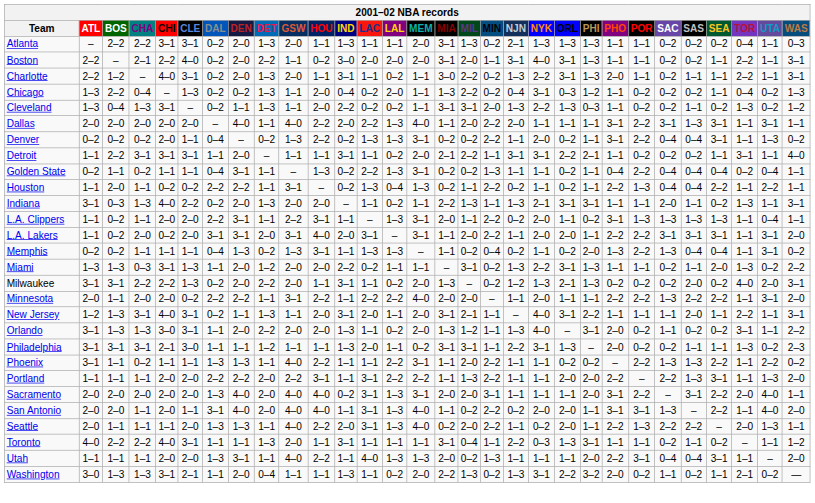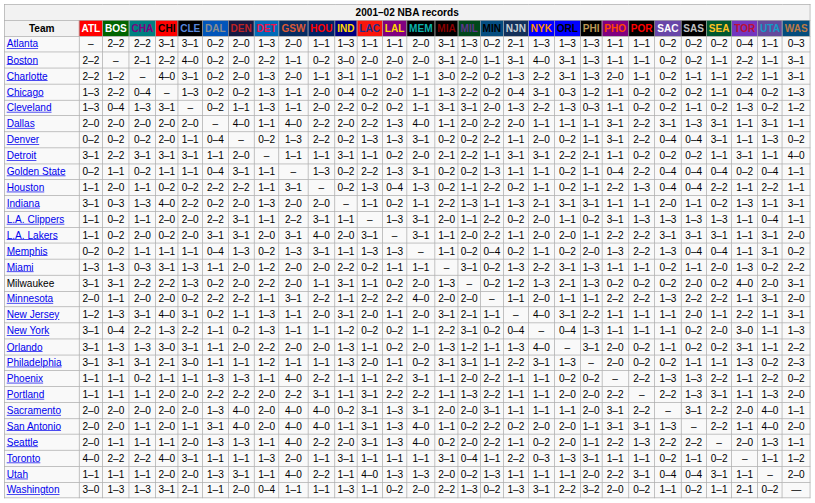 <table class="wikitable" style="font-size:90%; text-align:center;">
 <tr>
 <th colspan=30>2001–02 NBA records</th>
 </tr>
 <tr>
 <th width=100>Team</th>
 <th style="background:#FF0000;color:#FFFFFF;width=35">ATL</th>
 <th style="background:#006400;color:#FFFFFF;width=35">BOS</th>
 <th style="background:#008080;color:#800080;width=35">CHA</th>
 <th style="background:#FF0000;color:#000000;width=35">CHI</th>
 <th style="background:#000000;color:#5787DC;width=35">CLE</th>
 <th style="background:#0055BA;color:#898D8F;width=35">DAL</th>
 <th style="background:#141A44;color:#BC2224;width=35">DEN</th>
 <th style="background:#006BB7;color:#ED164B;width=35">DET</th>
 <th style="background:#072E63;color:#DC5A34;width=35">GSW</th>
 <th style="background:#002366;color:#FF0000;width=35">HOU</th>
 <th style="background:#000080;color:#FFD700;width=35">IND</th>
 <th style="background:#F9160D;color:#1A2E8B;width=35">LAC</th>
 <th style="background:#800080;color:#FFD700;width=35">LAL</th>
 <th style="background:#000000;color:#0CB2AC;width=35">MEM</th>
 <th style="background:#000000;color:#8B0000;width=35">MIA</th>
 <th style="background:#00471B;color:#5C378A;width=35">MIL</th>
 <th style="background:#044D80;color:#000000;width=35">MIN</th>
 <th style="background:#12305B;color:#C4CED4;width=35">NJN</th>
 <th style="background:#0000FF;color:#FF8C00;width=35">NYK</th>
 <th style="background:#0000FF;color:#000000;width=35">ORL</th>
 <th style="background:#000000;color:#BB9754;width=35">PHI</th>
 <th style="background:#800080;color:#FF4500;width=35">PHO</th>
 <th style="background:#000000;color:#FF0000;width=35">POR</th>
 <th style="background:#6846A8;color:#FFFFFF;width=35">SAC</th>
 <th style="background:#000000;color:#C0C0C0;width=35">SAS</th>
 <th style="background:#005831;color:#FFC322;width=35">SEA</th>
 <th style="background:#7436BF;color:#BE0F34;width=35">TOR</th>
 <th style="background:#644A9C;color:#149BC7;width=35">UTA</th>
 <th style="background:#044D7D;color:#BC7A44;width=35">WAS</th>
 </tr>
 <tr>
 <td style="text-align:left;"><a href='#'>Atlanta</a></td>
 <td>–</td>
 <td>2–2</td>
 <td>2–2</td>
 <td>3–1</td>
 <td>3–1</td>
 <td>0–2</td>
 <td>2–0</td>
 <td>1–3</td>
 <td>2–0</td>
 <td>1–1</td>
 <td>1–3</td>
 <td>1–1</td>
 <td>1–1</td>
 <td>2–0</td>
 <td>3–1</td>
 <td>1–3</td>
 <td>0–2</td>
 <td>2–1</td>
 <td>1–3</td>
 <td>1–3</td>
 <td>1–3</td>
 <td>1–1</td>
 <td>1–1</td>
 <td>0–2</td>
 <td>0–2</td>
 <td>0–2</td>
 <td>0–4</td>
 <td>1–1</td>
 <td>0–3</td>
 </tr>
 <tr>
 <td style="text-align:left;"><a href='#'>Boston</a></td>
 <td>2–2</td>
 <td>–</td>
 <td>2–1</td>
 <td>2–2</td>
 <td>4–0</td>
 <td>0–2</td>
 <td>2–0</td>
 <td>2–2</td>
 <td>1–1</td>
 <td>0–2</td>
 <td>3–0</td>
 <td>2–0</td>
 <td>2–0</td>
 <td>2–0</td>
 <td>3–1</td>
 <td>2–0</td>
 <td>1–1</td>
 <td>3–1</td>
 <td>4–0</td>
 <td>3–1</td>
 <td>1–3</td>
 <td>1–1</td>
 <td>1–1</td>
 <td>0–2</td>
 <td>0–2</td>
 <td>1–1</td>
 <td>2–2</td>
 <td>1–1</td>
 <td>3–1</td>
 </tr>
 <tr>
 <td style="text-align:left;"><a href='#'>Charlotte</a></td>
 <td>2–2</td>
 <td>1–2</td>
 <td>–</td>
 <td>4–0</td>
 <td>3–1</td>
 <td>0–2</td>
 <td>2–0</td>
 <td>1–3</td>
 <td>2–0</td>
 <td>1–1</td>
 <td>3–1</td>
 <td>1–1</td>
 <td>0–2</td>
 <td>1–1</td>
 <td>3–0</td>
 <td>2–2</td>
 <td>0–2</td>
 <td>1–3</td>
 <td>2–2</td>
 <td>3–1</td>
 <td>1–3</td>
 <td>2–0</td>
 <td>1–1</td>
 <td>0–2</td>
 <td>1–1</td>
 <td>1–1</td>
 <td>2–2</td>
 <td>1–1</td>
 <td>3–1</td>
 </tr>
 <tr>
 <td style="text-align:left;"><a href='#'>Chicago</a></td>
 <td>1–3</td>
 <td>2–2</td>
 <td>0–4</td>
 <td>–</td>
 <td>1–3</td>
 <td>0–2</td>
 <td>0–2</td>
 <td>1–3</td>
 <td>1–1</td>
 <td>2–0</td>
 <td>0–4</td>
 <td>0–2</td>
 <td>2–0</td>
 <td>1–1</td>
 <td>1–3</td>
 <td>2–2</td>
 <td>0–2</td>
 <td>0–4</td>
 <td>3–1</td>
 <td>0–3</td>
 <td>1–2</td>
 <td>1–1</td>
 <td>0–2</td>
 <td>0–2</td>
 <td>0–2</td>
 <td>1–1</td>
 <td>0–4</td>
 <td>0–2</td>
 <td>1–3</td>
 </tr>
 <tr>
 <td style="text-align:left;"><a href='#'>Cleveland</a></td>
 <td>1–3</td>
 <td>0–4</td>
 <td>1–3</td>
 <td>3–1</td>
 <td>–</td>
 <td>0–2</td>
 <td>1–1</td>
 <td>1–3</td>
 <td>1–1</td>
 <td>2–0</td>
 <td>2–2</td>
 <td>0–2</td>
 <td>0–2</td>
 <td>1–1</td>
 <td>3–1</td>
 <td>3–1</td>
 <td>2–0</td>
 <td>1–3</td>
 <td>2–2</td>
 <td>1–3</td>
 <td>0–3</td>
 <td>1–1</td>
 <td>0–2</td>
 <td>0–2</td>
 <td>1–1</td>
 <td>0–2</td>
 <td>1–3</td>
 <td>0–2</td>
 <td>1–2</td>
 </tr>
 <tr>
 <td style="text-align:left;"><a href='#'>Dallas</a></td>
 <td>2–0</td>
 <td>2–0</td>
 <td>2–0</td>
 <td>2–0</td>
 <td>2–0</td>
 <td>–</td>
 <td>4–0</td>
 <td>1–1</td>
 <td>4–0</td>
 <td>2–2</td>
 <td>2–0</td>
 <td>2–2</td>
 <td>1–3</td>
 <td>4–0</td>
 <td>1–1</td>
 <td>2–0</td>
 <td>2–2</td>
 <td>2–0</td>
 <td>1–1</td>
 <td>1–1</td>
 <td>1–1</td>
 <td>3–1</td>
 <td>2–2</td>
 <td>3–1</td>
 <td>1–3</td>
 <td>3–1</td>
 <td>1–1</td>
 <td>3–1</td>
 <td>1–1</td>
 </tr>
 <tr>
 <td style="text-align:left;"><a href='#'>Denver</a></td>
 <td>0–2</td>
 <td>0–2</td>
 <td>0–2</td>
 <td>2–0</td>
 <td>1–1</td>
 <td>0–4</td>
 <td>–</td>
 <td>0–2</td>
 <td>1–3</td>
 <td>2–2</td>
 <td>0–2</td>
 <td>1–3</td>
 <td>1–3</td>
 <td>3–1</td>
 <td>0–2</td>
 <td>0–2</td>
 <td>2–2</td>
 <td>1–1</td>
 <td>2–0</td>
 <td>0–2</td>
 <td>1–1</td>
 <td>3–1</td>
 <td>2–2</td>
 <td>0–4</td>
 <td>0–4</td>
 <td>3–1</td>
 <td>1–1</td>
 <td>1–3</td>
 <td>0–2</td>
 </tr>
 <tr>
 <td style="text-align:left;"><a href='#'>Detroit</a></td>
-<td>1–1</td>
+<td>3–1</td>
 <td>2–2</td>
 <td>3–1</td>
 <td>3–1</td>
 <td>3–1</td>
 <td>1–1</td>
 <td>2–0</td>
 <td>–</td>
 <td>1–1</td>
 <td>1–1</td>
 <td>3–1</td>
 <td>1–1</td>
 <td>0–2</td>
 <td>2–0</td>
 <td>2–1</td>
 <td>2–2</td>
 <td>1–1</td>
 <td>3–1</td>
 <td>3–1</td>
 <td>2–2</td>
 <td>2–1</td>
 <td>1–1</td>
 <td>0–2</td>
 <td>0–2</td>
 <td>0–2</td>
 <td>1–1</td>
 <td>3–1</td>
 <td>1–1</td>
 <td>4–0</td>
 </tr>
 <tr>
 <td style="text-align:left;"><a href='#'>Golden State</a></td>
 <td>0–2</td>
 <td>1–1</td>
 <td>0–2</td>
 <td>1–1</td>
 <td>1–1</td>
 <td>0–4</td>
 <td>3–1</td>
 <td>1–1</td>
 <td>–</td>
 <td>1–3</td>
 <td>0–2</td>
 <td>2–2</td>
 <td>1–3</td>
 <td>3–1</td>
 <td>0–2</td>
 <td>0–2</td>
 <td>1–3</td>
 <td>1–1</td>
 <td>1–1</td>
 <td>0–2</td>
 <td>1–1</td>
 <td>0–4</td>
 <td>2–2</td>
 <td>0–4</td>
 <td>0–4</td>
 <td>0–4</td>
 <td>0–2</td>
 <td>0–4</td>
 <td>1–1</td>
 </tr>
 <tr>
 <td style="text-align:left;"><a href='#'>Houston</a></td>
 <td>1–1</td>
 <td>2–0</td>
 <td>1–1</td>
 <td>0–2</td>
 <td>0–2</td>
 <td>2–2</td>
 <td>2–2</td>
 <td>1–1</td>
 <td>3–1</td>
 <td>–</td>
 <td>0–2</td>
 <td>1–3</td>
 <td>0–4</td>
 <td>1–3</td>
 <td>0–2</td>
 <td>1–1</td>
 <td>2–2</td>
 <td>0–2</td>
 <td>1–1</td>
 <td>0–2</td>
 <td>1–1</td>
 <td>2–2</td>
 <td>1–3</td>
 <td>0–4</td>
 <td>0–4</td>
 <td>2–2</td>
 <td>1–1</td>
 <td>2–2</td>
 <td>1–1</td>
 </tr>
 <tr>
 <td style="text-align:left;"><a href='#'>Indiana</a></td>
 <td>3–1</td>
 <td>0–3</td>
 <td>1–3</td>
 <td>4–0</td>
 <td>2–2</td>
 <td>0–2</td>
 <td>2–0</td>
 <td>1–3</td>
 <td>2–0</td>
 <td>2–0</td>
 <td>–</td>
 <td>1–1</td>
 <td>0–2</td>
 <td>1–1</td>
 <td>2–2</td>
 <td>1–3</td>
 <td>1–1</td>
 <td>1–3</td>
 <td>2–1</td>
 <td>3–1</td>
 <td>3–1</td>
 <td>1–1</td>
 <td>1–1</td>
 <td>2–0</td>
 <td>1–1</td>
 <td>0–2</td>
 <td>1–3</td>
 <td>1–1</td>
 <td>3–1</td>
 </tr>
 <tr>
 <td style="text-align:left;"><a href='#'>L.A. Clippers</a></td>
 <td>1–1</td>
 <td>0–2</td>
 <td>1–1</td>
 <td>2–0</td>
 <td>2–0</td>
 <td>2–2</td>
 <td>3–1</td>
 <td>1–1</td>
 <td>2–2</td>
 <td>3–1</td>
 <td>1–1</td>
 <td>–</td>
 <td>1–3</td>
 <td>3–1</td>
 <td>2–0</td>
 <td>1–1</td>
 <td>2–2</td>
 <td>0–2</td>
 <td>2–0</td>
 <td>1–1</td>
 <td>0–2</td>
 <td>3–1</td>
 <td>1–3</td>
 <td>1–3</td>
 <td>1–3</td>
 <td>1–3</td>
 <td>1–1</td>
 <td>0–4</td>
 <td>1–1</td>
 </tr>
 <tr>
 <td style="text-align:left;"><a href='#'>L.A. Lakers</a></td>
 <td>1–1</td>
 <td>0–2</td>
 <td>2–0</td>
 <td>0–2</td>
 <td>2–0</td>
 <td>3–1</td>
 <td>3–1</td>
 <td>2–0</td>
 <td>3–1</td>
 <td>4–0</td>
 <td>2–0</td>
 <td>3–1</td>
 <td>–</td>
 <td>3–1</td>
 <td>1–1</td>
 <td>2–0</td>
 <td>2–2</td>
 <td>1–1</td>
 <td>2–0</td>
 <td>2–0</td>
 <td>1–1</td>
 <td>2–2</td>
 <td>2–2</td>
 <td>3–1</td>
 <td>3–1</td>
 <td>3–1</td>
 <td>1–1</td>
 <td>3–1</td>
 <td>2–0</td>
 </tr>
 <tr>
 <td style="text-align:left;"><a href='#'>Memphis</a></td>
 <td>0–2</td>
 <td>0–2</td>
 <td>1–1</td>
 <td>1–1</td>
 <td>1–1</td>
 <td>0–4</td>
 <td>1–3</td>
 <td>0–2</td>
 <td>1–3</td>
 <td>3–1</td>
 <td>1–1</td>
 <td>1–3</td>
 <td>1–3</td>
 <td>–</td>
 <td>1–1</td>
 <td>0–2</td>
 <td>0–4</td>
 <td>0–2</td>
 <td>1–1</td>
 <td>0–2</td>
 <td>2–0</td>
 <td>1–3</td>
 <td>2–2</td>
 <td>1–3</td>
 <td>0–4</td>
 <td>0–4</td>
 <td>1–1</td>
 <td>3–1</td>
 <td>0–2</td>
 </tr>
 <tr>
 <td style="text-align:left;"><a href='#'>Miami</a></td>
 <td>1–3</td>
 <td>1–3</td>
 <td>0–3</td>
 <td>3–1</td>
 <td>1–3</td>
 <td>1–1</td>
 <td>2–0</td>
 <td>1–2</td>
 <td>2–0</td>
 <td>2–0</td>
 <td>2–2</td>
 <td>0–2</td>
 <td>1–1</td>
 <td>1–1</td>
 <td>–</td>
 <td>3–1</td>
 <td>0–2</td>
 <td>1–3</td>
 <td>2–2</td>
 <td>3–1</td>
 <td>1–3</td>
 <td>1–1</td>
 <td>1–1</td>
 <td>0–2</td>
 <td>1–1</td>
 <td>2–0</td>
 <td>1–3</td>
 <td>0–2</td>
 <td>2–2</td>
 </tr>
 <tr>
 <td style="text-align:left;">Milwaukee</td>
 <td>3–1</td>
 <td>3–1</td>
 <td>2–2</td>
 <td>2–2</td>
 <td>1–3</td>
 <td>0–2</td>
 <td>2–0</td>
 <td>2–2</td>
 <td>2–0</td>
 <td>1–1</td>
 <td>3–1</td>
 <td>1–1</td>
 <td>0–2</td>
 <td>2–0</td>
 <td>1–3</td>
 <td>–</td>
 <td>0–2</td>
 <td>1–2</td>
 <td>1–3</td>
 <td>2–1</td>
 <td>1–3</td>
 <td>0–2</td>
 <td>0–2</td>
 <td>0–2</td>
 <td>2–0</td>
 <td>0–2</td>
 <td>4–0</td>
 <td>2–0</td>
 <td>3–1</td>
 </tr>
 <tr>
 <td style="text-align:left;"><a href='#'>Minnesota</a></td>
 <td>2–0</td>
 <td>1–1</td>
 <td>2–0</td>
 <td>2–0</td>
 <td>0–2</td>
 <td>2–2</td>
 <td>2–2</td>
 <td>1–1</td>
 <td>3–1</td>
 <td>2–2</td>
 <td>1–1</td>
 <td>2–2</td>
 <td>2–2</td>
 <td>4–0</td>
 <td>2–0</td>
 <td>2–0</td>
 <td>–</td>
 <td>1–1</td>
 <td>2–0</td>
 <td>1–1</td>
 <td>1–1</td>
 <td>2–2</td>
 <td>2–2</td>
 <td>1–3</td>
 <td>2–2</td>
 <td>2–2</td>
 <td>1–1</td>
 <td>3–1</td>
 <td>2–0</td>
 </tr>
 <tr>
 <td style="text-align:left;"><a href='#'>New Jersey</a></td>
 <td>1–2</td>
 <td>1–3</td>
 <td>3–1</td>
 <td>4–0</td>
 <td>3–1</td>
 <td>0–2</td>
 <td>1–1</td>
 <td>1–3</td>
 <td>1–1</td>
 <td>2–0</td>
 <td>3–1</td>
 <td>2–0</td>
 <td>1–1</td>
 <td>2–0</td>
 <td>3–1</td>
 <td>2–1</td>
 <td>1–1</td>
 <td>–</td>
 <td>4–0</td>
 <td>3–1</td>
 <td>2–2</td>
 <td>1–1</td>
 <td>1–1</td>
 <td>1–1</td>
 <td>2–0</td>
 <td>1–1</td>
 <td>2–2</td>
 <td>1–1</td>
 <td>3–1</td>
 </tr>
 <tr>
+<td style="text-align:left;"><a href='#'>New York</a></td>
+<td>3–1</td>
+<td>0–4</td>
+<td>2–2</td>
+<td>1–3</td>
+<td>2–2</td>
+<td>1–1</td>
+<td>0–2</td>
+<td>1–3</td>
+<td>1–1</td>
+<td>1–1</td>
+<td>1–2</td>
+<td>0–2</td>
+<td>0–2</td>
+<td>1–1</td>
+<td>2–2</td>
+<td>3–1</td>
+<td>0–2</td>
+<td>0–4</td>
+<td>–</td>
+<td>0–4</td>
+<td>1–3</td>
+<td>1–1</td>
+<td>1–1</td>
+<td>1–1</td>
+<td>0–2</td>
+<td>2–0</td>
+<td>3–0</td>
+<td>1–1</td>
+<td>1–3</td>
+</tr>
+<tr>
 <td style="text-align:left;"><a href='#'>Orlando</a></td>
 <td>3–1</td>
 <td>1–3</td>
 <td>1–3</td>
 <td>3–0</td>
 <td>3–1</td>
 <td>1–1</td>
 <td>2–0</td>
 <td>2–2</td>
 <td>2–0</td>
 <td>2–0</td>
 <td>1–3</td>
 <td>1–1</td>
 <td>0–2</td>
 <td>2–0</td>
 <td>1–3</td>
 <td>1–2</td>
 <td>1–1</td>
 <td>1–3</td>
 <td>4–0</td>
 <td>–</td>
 <td>3–1</td>
 <td>2–0</td>
 <td>0–2</td>
 <td>1–1</td>
 <td>0–2</td>
 <td>0–2</td>
 <td>3–1</td>
 <td>1–1</td>
 <td>2–2</td>
 </tr>
 <tr>
 <td style="text-align:left;"><a href='#'>Philadelphia</a></td>
 <td>3–1</td>
 <td>3–1</td>
 <td>3–1</td>
 <td>2–1</td>
 <td>3–0</td>
 <td>1–1</td>
 <td>1–1</td>
 <td>1–2</td>
 <td>1–1</td>
 <td>1–1</td>
 <td>1–3</td>
 <td>2–0</td>
 <td>1–1</td>
 <td>0–2</td>
 <td>3–1</td>
 <td>3–1</td>
 <td>1–1</td>
 <td>2–2</td>
 <td>3–1</td>
 <td>1–3</td>
 <td>–</td>
 <td>2–0</td>
 <td>0–2</td>
 <td>0–2</td>
 <td>1–1</td>
 <td>1–1</td>
 <td>1–3</td>
 <td>0–2</td>
 <td>2–3</td>
 </tr>
 <tr>
 <td style="text-align:left;"><a href='#'>Phoenix</a></td>
-<td>3–1</td>
+<td>1–1</td>
 <td>1–1</td>
 <td>0–2</td>
 <td>1–1</td>
 <td>1–1</td>
 <td>1–3</td>
 <td>1–3</td>
 <td>1–1</td>
 <td>4–0</td>
 <td>2–2</td>
 <td>1–1</td>
 <td>1–1</td>
 <td>2–2</td>
 <td>3–1</td>
 <td>1–1</td>
 <td>2–0</td>
 <td>2–2</td>
 <td>1–1</td>
 <td>1–1</td>
 <td>0–2</td>
 <td>0–2</td>
 <td>–</td>
 <td>2–2</td>
 <td>1–3</td>
 <td>1–3</td>
 <td>2–2</td>
 <td>1–1</td>
 <td>2–2</td>
 <td>0–2</td>
 </tr>
 <tr>
 <td style="text-align:left;"><a href='#'>Portland</a></td>
 <td>1–1</td>
 <td>1–1</td>
 <td>1–1</td>
 <td>2–0</td>
 <td>2–0</td>
 <td>2–2</td>
 <td>2–2</td>
 <td>2–0</td>
 <td>2–2</td>
 <td>3–1</td>
 <td>1–1</td>
 <td>3–1</td>
 <td>2–2</td>
 <td>2–2</td>
 <td>1–1</td>
 <td>1–3</td>
 <td>2–2</td>
 <td>1–1</td>
 <td>1–1</td>
 <td>2–0</td>
 <td>2–0</td>
 <td>2–2</td>
 <td>–</td>
 <td>2–2</td>
 <td>1–3</td>
 <td>3–1</td>
 <td>1–1</td>
 <td>1–3</td>
 <td>2–0</td>
 </tr>
 <tr>
 <td style="text-align:left;"><a href='#'>Sacramento</a></td>
 <td>2–0</td>
 <td>2–0</td>
 <td>2–0</td>
 <td>2–0</td>
 <td>2–0</td>
 <td>1–3</td>
 <td>4–0</td>
 <td>2–0</td>
 <td>4–0</td>
 <td>4–0</td>
 <td>0–2</td>
 <td>3–1</td>
 <td>1–3</td>
 <td>3–1</td>
 <td>2–0</td>
 <td>2–0</td>
 <td>3–1</td>
 <td>1–1</td>
 <td>1–1</td>
 <td>1–1</td>
 <td>2–0</td>
 <td>3–1</td>
 <td>2–2</td>
 <td>–</td>
 <td>3–1</td>
 <td>2–2</td>
 <td>2–0</td>
 <td>4–0</td>
 <td>1–1</td>
 </tr>
 <tr>
 <td style="text-align:left;"><a href='#'>San Antonio</a></td>
 <td>2–0</td>
 <td>2–0</td>
 <td>1–1</td>
 <td>2–0</td>
 <td>1–1</td>
 <td>3–1</td>
 <td>4–0</td>
 <td>2–0</td>
 <td>4–0</td>
 <td>4–0</td>
 <td>1–1</td>
 <td>3–1</td>
 <td>1–3</td>
 <td>4–0</td>
 <td>1–1</td>
 <td>0–2</td>
 <td>2–2</td>
 <td>0–2</td>
 <td>2–0</td>
 <td>2–0</td>
 <td>1–1</td>
 <td>3–1</td>
 <td>3–1</td>
 <td>1–3</td>
 <td>–</td>
 <td>2–2</td>
 <td>1–1</td>
 <td>4–0</td>
 <td>2–0</td>
 </tr>
 <tr>
 <td style="text-align:left;"><a href='#'>Seattle</a></td>
 <td>2–0</td>
 <td>1–1</td>
 <td>1–1</td>
 <td>1–1</td>
 <td>2–0</td>
 <td>1–3</td>
 <td>1–3</td>
 <td>1–1</td>
 <td>4–0</td>
 <td>2–2</td>
 <td>2–0</td>
 <td>3–1</td>
 <td>1–3</td>
 <td>4–0</td>
 <td>0–2</td>
 <td>2–0</td>
 <td>2–2</td>
 <td>1–1</td>
 <td>0–2</td>
 <td>2–0</td>
 <td>1–1</td>
 <td>2–2</td>
 <td>1–3</td>
 <td>2–2</td>
 <td>2–2</td>
 <td>–</td>
 <td>2–0</td>
 <td>1–3</td>
 <td>1–1</td>
 </tr>
 <tr>
 <td style="text-align:left;"><a href='#'>Toronto</a></td>
 <td>4–0</td>
 <td>2–2</td>
 <td>2–2</td>
 <td>4–0</td>
 <td>3–1</td>
 <td>1–1</td>
 <td>1–1</td>
 <td>1–3</td>
 <td>2–0</td>
 <td>1–1</td>
 <td>3–1</td>
 <td>1–1</td>
 <td>1–1</td>
 <td>1–1</td>
 <td>3–1</td>
 <td>0–4</td>
 <td>1–1</td>
 <td>2–2</td>
 <td>0–3</td>
 <td>1–3</td>
 <td>3–1</td>
 <td>1–1</td>
 <td>1–1</td>
 <td>0–2</td>
 <td>1–1</td>
 <td>0–2</td>
 <td>–</td>
 <td>1–1</td>
 <td>1–2</td>
 </tr>
 <tr>
 <td style="text-align:left;"><a href='#'>Utah</a></td>
 <td>1–1</td>
 <td>1–1</td>
 <td>1–1</td>
 <td>2–0</td>
 <td>2–0</td>
 <td>1–3</td>
 <td>3–1</td>
 <td>1–1</td>
 <td>4–0</td>
 <td>2–2</td>
 <td>1–1</td>
 <td>4–0</td>
 <td>1–3</td>
 <td>1–3</td>
 <td>2–0</td>
 <td>0–2</td>
 <td>1–3</td>
 <td>1–1</td>
 <td>1–1</td>
 <td>1–1</td>
 <td>2–0</td>
 <td>2–2</td>
 <td>3–1</td>
 <td>0–4</td>
 <td>0–4</td>
 <td>3–1</td>
 <td>1–1</td>
 <td>–</td>
 <td>2–0</td>
 </tr>
 <tr>
 <td style="text-align:left;"><a href='#'>Washington</a></td>
 <td>3–0</td>
 <td>1–3</td>
 <td>1–3</td>
 <td>3–1</td>
 <td>2–1</td>
 <td>1–1</td>
 <td>2–0</td>
 <td>0–4</td>
 <td>1–1</td>
 <td>1–1</td>
 <td>1–3</td>
 <td>1–1</td>
 <td>0–2</td>
 <td>2–0</td>
 <td>2–2</td>
 <td>1–3</td>
 <td>0–2</td>
 <td>1–3</td>
 <td>3–1</td>
 <td>2–2</td>
 <td>3–2</td>
 <td>2–0</td>
 <td>0–2</td>
 <td>1–1</td>
 <td>0–2</td>
 <td>1–1</td>
 <td>2–1</td>
 <td>0–2</td>
 <td>—</td>
 </tr>
 </table>
